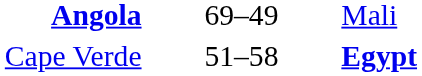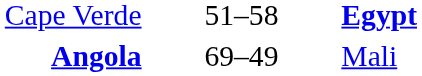 <table style="text-align:center">
 <tr>
 <th width=200></th>
 <th width=100></th>
 <th width=200></th>
 </tr>
 <tr>
+<td align=right><a href='#'>Cape Verde</a> </td>
+<td align=center>51–58</td>
+<td align=left> <strong><a href='#'>Egypt</a></strong></td>
+</tr>
+<tr>
 <td align=right><strong><a href='#'>Angola</a></strong> </td>
 <td align=center>69–49</td>
 <td align=left> <a href='#'>Mali</a></td>
 </tr>
-<tr>
-<td align=right><a href='#'>Cape Verde</a> </td>
-<td align=center>51–58</td>
-<td align=left> <strong><a href='#'>Egypt</a></strong></td>
-</tr>
 </table>
